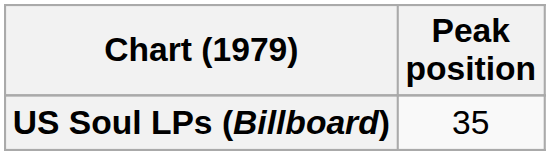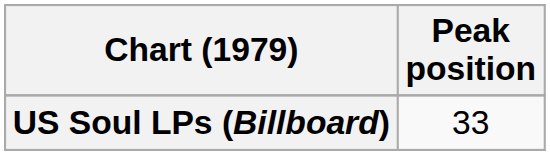 <table class="wikitable sortable plainrowheaders" style="text-align:center">
 <tr>
 <th scope=col>Chart (1979)</th>
 <th scope=col>Peak<br>position</th>
 </tr>
 <tr>
 </tr>
 <tr>
 <th scope=row>US Soul LPs (<em>Billboard</em>)</th>
-<td>35</td>
+<td>33</td>
 </tr>
 </table>
